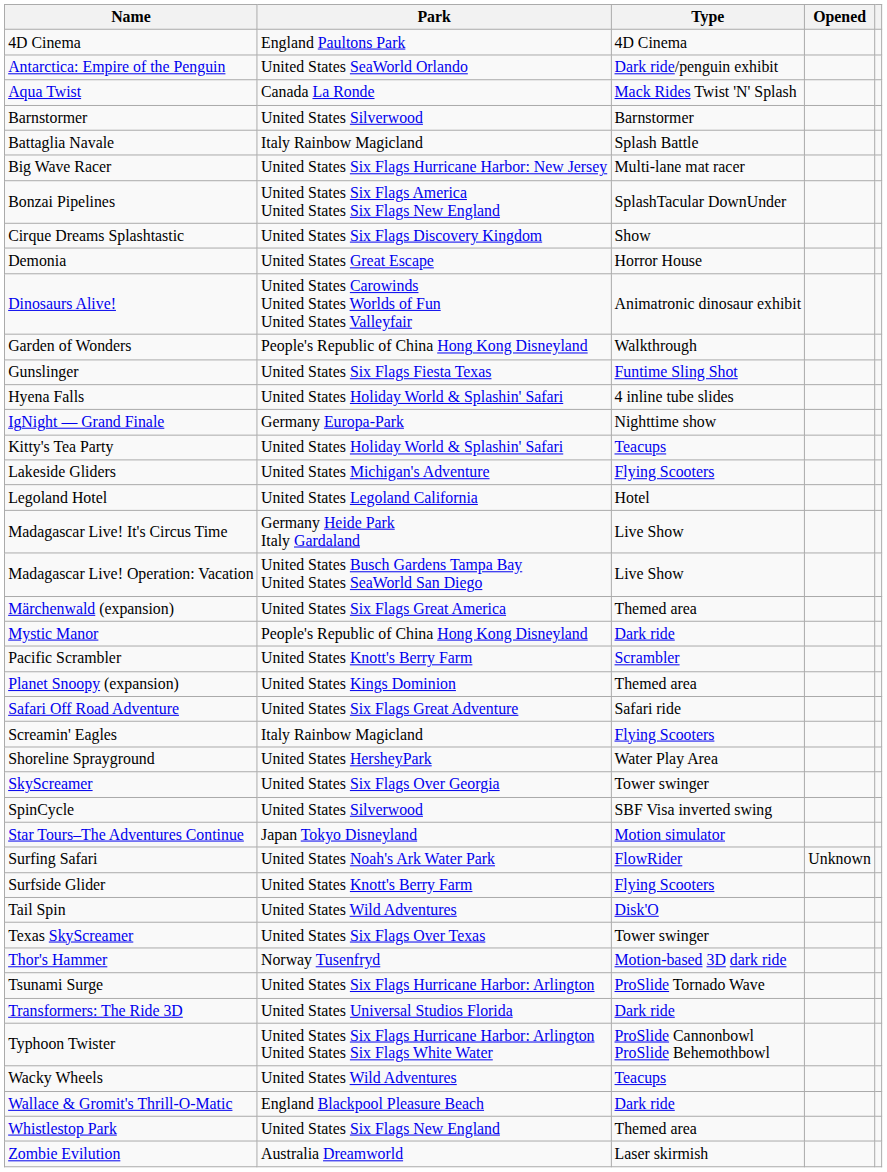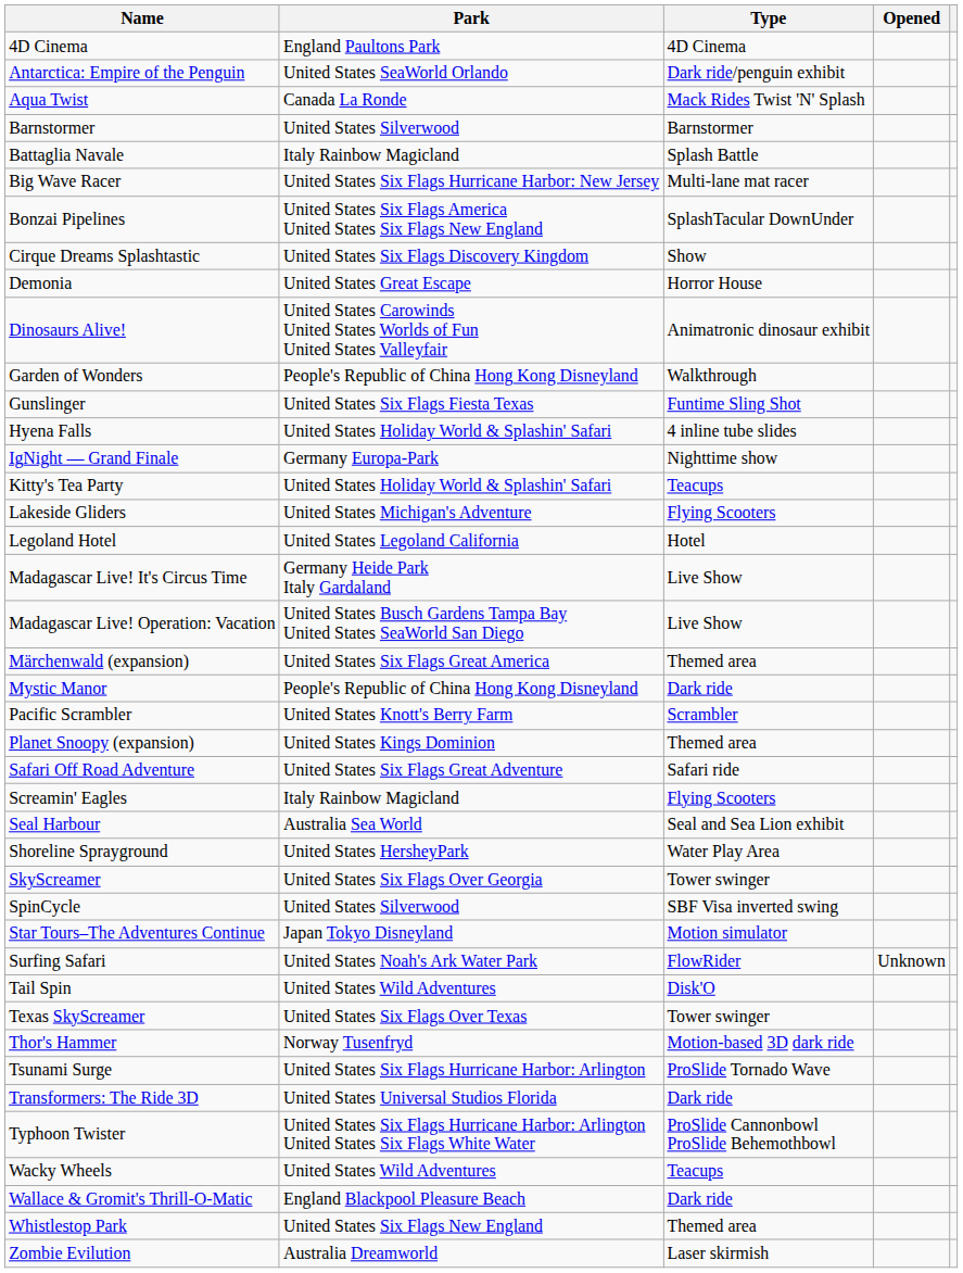 <table class="wikitable sortable">
 <tr>
 <th>Name</th>
 <th>Park</th>
 <th>Type</th>
 <th>Opened</th>
 <th class="unsortable"></th>
 </tr>
 <tr>
 <td>4D Cinema</td>
 <td>England <a href='#'>Paultons Park</a></td>
 <td>4D Cinema</td>
 <td></td>
 <td></td>
 </tr>
 <tr>
 <td><a href='#'>Antarctica: Empire of the Penguin</a></td>
 <td>United States <a href='#'>SeaWorld Orlando</a></td>
 <td><a href='#'>Dark ride</a>/penguin exhibit</td>
 <td></td>
 <td></td>
 </tr>
 <tr>
 <td><a href='#'>Aqua Twist</a></td>
 <td>Canada <a href='#'>La Ronde</a></td>
 <td><a href='#'>Mack Rides</a> Twist 'N' Splash</td>
 <td></td>
 <td></td>
 </tr>
 <tr>
 <td>Barnstormer</td>
 <td>United States <a href='#'>Silverwood</a></td>
 <td>Barnstormer</td>
 <td></td>
 <td></td>
 </tr>
 <tr>
 <td>Battaglia Navale</td>
 <td>Italy Rainbow Magicland</td>
 <td>Splash Battle</td>
 <td></td>
 <td></td>
 </tr>
 <tr>
 <td>Big Wave Racer</td>
 <td>United States <a href='#'>Six Flags Hurricane Harbor: New Jersey</a></td>
 <td>Multi-lane mat racer</td>
 <td></td>
 <td></td>
 </tr>
 <tr>
 <td>Bonzai Pipelines</td>
 <td>United States <a href='#'>Six Flags America</a><br>United States <a href='#'>Six Flags New England</a></td>
 <td>SplashTacular DownUnder</td>
 <td><br></td>
 <td><br></td>
 </tr>
 <tr>
 <td>Cirque Dreams Splashtastic</td>
 <td>United States <a href='#'>Six Flags Discovery Kingdom</a></td>
 <td>Show</td>
 <td></td>
 <td></td>
 </tr>
 <tr>
 <td>Demonia</td>
 <td>United States <a href='#'>Great Escape</a></td>
 <td>Horror House</td>
 <td></td>
 <td></td>
 </tr>
 <tr>
 <td><a href='#'>Dinosaurs Alive!</a></td>
 <td>United States <a href='#'>Carowinds</a><br>United States <a href='#'>Worlds of Fun</a><br>United States <a href='#'>Valleyfair</a></td>
 <td>Animatronic dinosaur exhibit</td>
 <td><br><br></td>
 <td><br><br></td>
 </tr>
 <tr>
 <td>Garden of Wonders</td>
 <td>People's Republic of China <a href='#'>Hong Kong Disneyland</a></td>
 <td>Walkthrough</td>
 <td></td>
 <td></td>
 </tr>
 <tr>
 <td>Gunslinger</td>
 <td>United States <a href='#'>Six Flags Fiesta Texas</a></td>
 <td><a href='#'>Funtime Sling Shot</a></td>
 <td></td>
 <td></td>
 </tr>
 <tr>
 <td>Hyena Falls</td>
 <td>United States <a href='#'>Holiday World & Splashin' Safari</a></td>
 <td>4 inline tube slides</td>
 <td></td>
 <td></td>
 </tr>
 <tr>
 <td><a href='#'>IgNight — Grand Finale</a></td>
 <td>Germany <a href='#'>Europa-Park</a></td>
 <td>Nighttime show</td>
 <td></td>
 <td></td>
 </tr>
 <tr>
 <td>Kitty's Tea Party</td>
 <td>United States <a href='#'>Holiday World & Splashin' Safari</a></td>
 <td><a href='#'>Teacups</a></td>
 <td></td>
 <td></td>
 </tr>
 <tr>
 <td>Lakeside Gliders</td>
 <td>United States <a href='#'>Michigan's Adventure</a></td>
 <td><a href='#'>Flying Scooters</a></td>
 <td></td>
 <td></td>
 </tr>
 <tr>
 <td>Legoland Hotel</td>
 <td>United States <a href='#'>Legoland California</a></td>
 <td>Hotel</td>
 <td></td>
 <td></td>
 </tr>
 <tr>
 <td>Madagascar Live! It's Circus Time</td>
 <td>Germany <a href='#'>Heide Park</a><br>Italy <a href='#'>Gardaland</a></td>
 <td>Live Show</td>
 <td><br> </td>
 <td></td>
 </tr>
 <tr>
 <td>Madagascar Live! Operation: Vacation</td>
 <td>United States <a href='#'>Busch Gardens Tampa Bay</a><br>United States <a href='#'>SeaWorld San Diego</a></td>
 <td>Live Show</td>
 <td><br> </td>
 <td></td>
 </tr>
 <tr>
 <td><a href='#'>Märchenwald</a> (expansion)</td>
 <td>United States <a href='#'>Six Flags Great America</a></td>
 <td>Themed area</td>
 <td></td>
 <td></td>
 </tr>
 <tr>
 <td><a href='#'>Mystic Manor</a></td>
 <td>People's Republic of China <a href='#'>Hong Kong Disneyland</a></td>
 <td><a href='#'>Dark ride</a></td>
 <td></td>
 <td></td>
 </tr>
 <tr>
 <td>Pacific Scrambler</td>
 <td>United States <a href='#'>Knott's Berry Farm</a></td>
 <td><a href='#'>Scrambler</a></td>
 <td></td>
 <td></td>
 </tr>
 <tr>
 <td><a href='#'>Planet Snoopy</a> (expansion)</td>
 <td>United States <a href='#'>Kings Dominion</a></td>
 <td>Themed area</td>
 <td></td>
 <td></td>
 </tr>
 <tr>
 <td><a href='#'>Safari Off Road Adventure</a></td>
 <td>United States <a href='#'>Six Flags Great Adventure</a></td>
 <td>Safari ride</td>
 <td></td>
 <td></td>
 </tr>
 <tr>
 <td>Screamin' Eagles</td>
 <td>Italy Rainbow Magicland</td>
 <td><a href='#'>Flying Scooters</a></td>
 <td></td>
 <td></td>
 </tr>
 <tr>
+<td><a href='#'>Seal Harbour</a></td>
+<td>Australia <a href='#'>Sea World</a></td>
+<td>Seal and Sea Lion exhibit</td>
+<td></td>
+<td></td>
+</tr>
+<tr>
 <td>Shoreline Sprayground</td>
 <td>United States <a href='#'>HersheyPark</a></td>
 <td>Water Play Area</td>
 <td></td>
 <td></td>
 </tr>
 <tr>
 <td><a href='#'>SkyScreamer</a></td>
 <td>United States <a href='#'>Six Flags Over Georgia</a></td>
 <td>Tower swinger</td>
 <td></td>
 <td></td>
 </tr>
 <tr>
 <td>SpinCycle</td>
 <td>United States <a href='#'>Silverwood</a></td>
 <td>SBF Visa inverted swing</td>
 <td></td>
 <td></td>
 </tr>
 <tr>
 <td><a href='#'>Star Tours–The Adventures Continue</a></td>
 <td>Japan <a href='#'>Tokyo Disneyland</a></td>
 <td><a href='#'>Motion simulator</a></td>
 <td></td>
 <td></td>
 </tr>
 <tr>
 <td>Surfing Safari</td>
 <td>United States <a href='#'>Noah's Ark Water Park</a></td>
 <td><a href='#'>FlowRider</a></td>
 <td>Unknown</td>
-<td></td>
-</tr>
-<tr>
-<td>Surfside Glider</td>
-<td>United States <a href='#'>Knott's Berry Farm</a></td>
-<td><a href='#'>Flying Scooters</a></td>
-<td></td>
 <td></td>
 </tr>
 <tr>
 <td>Tail Spin</td>
 <td>United States <a href='#'>Wild Adventures</a></td>
 <td><a href='#'>Disk'O</a></td>
 <td></td>
 <td></td>
 </tr>
 <tr>
 <td>Texas <a href='#'>SkyScreamer</a></td>
 <td>United States <a href='#'>Six Flags Over Texas</a></td>
 <td>Tower swinger</td>
 <td></td>
 <td></td>
 </tr>
 <tr>
 <td><a href='#'>Thor's Hammer</a></td>
 <td>Norway <a href='#'>Tusenfryd</a></td>
 <td><a href='#'>Motion-based</a> <a href='#'>3D</a> <a href='#'>dark ride</a></td>
 <td></td>
 <td></td>
 </tr>
 <tr>
 <td>Tsunami Surge</td>
 <td>United States <a href='#'>Six Flags Hurricane Harbor: Arlington</a></td>
 <td><a href='#'>ProSlide</a> Tornado Wave</td>
 <td></td>
 <td></td>
 </tr>
 <tr>
 <td><a href='#'>Transformers: The Ride 3D</a></td>
 <td>United States <a href='#'>Universal Studios Florida</a></td>
 <td><a href='#'>Dark ride</a></td>
 <td></td>
 <td></td>
 </tr>
 <tr>
 <td>Typhoon Twister</td>
 <td>United States <a href='#'>Six Flags Hurricane Harbor: Arlington</a><br>United States <a href='#'>Six Flags White Water</a></td>
 <td><a href='#'>ProSlide</a> Cannonbowl<br> <a href='#'>ProSlide</a> Behemothbowl</td>
 <td><br> </td>
 <td><br></td>
 </tr>
 <tr>
 <td>Wacky Wheels</td>
 <td>United States <a href='#'>Wild Adventures</a></td>
 <td><a href='#'>Teacups</a></td>
 <td></td>
 <td></td>
 </tr>
 <tr>
 <td><a href='#'>Wallace & Gromit's Thrill-O-Matic</a></td>
 <td>England <a href='#'>Blackpool Pleasure Beach</a></td>
 <td><a href='#'>Dark ride</a></td>
 <td></td>
 <td></td>
 </tr>
 <tr>
 <td><a href='#'>Whistlestop Park</a></td>
 <td>United States <a href='#'>Six Flags New England</a></td>
 <td>Themed area</td>
 <td></td>
 <td></td>
 </tr>
 <tr>
 <td><a href='#'>Zombie Evilution</a></td>
 <td>Australia <a href='#'>Dreamworld</a></td>
 <td>Laser skirmish</td>
 <td></td>
 <td></td>
 </tr>
 </table>
